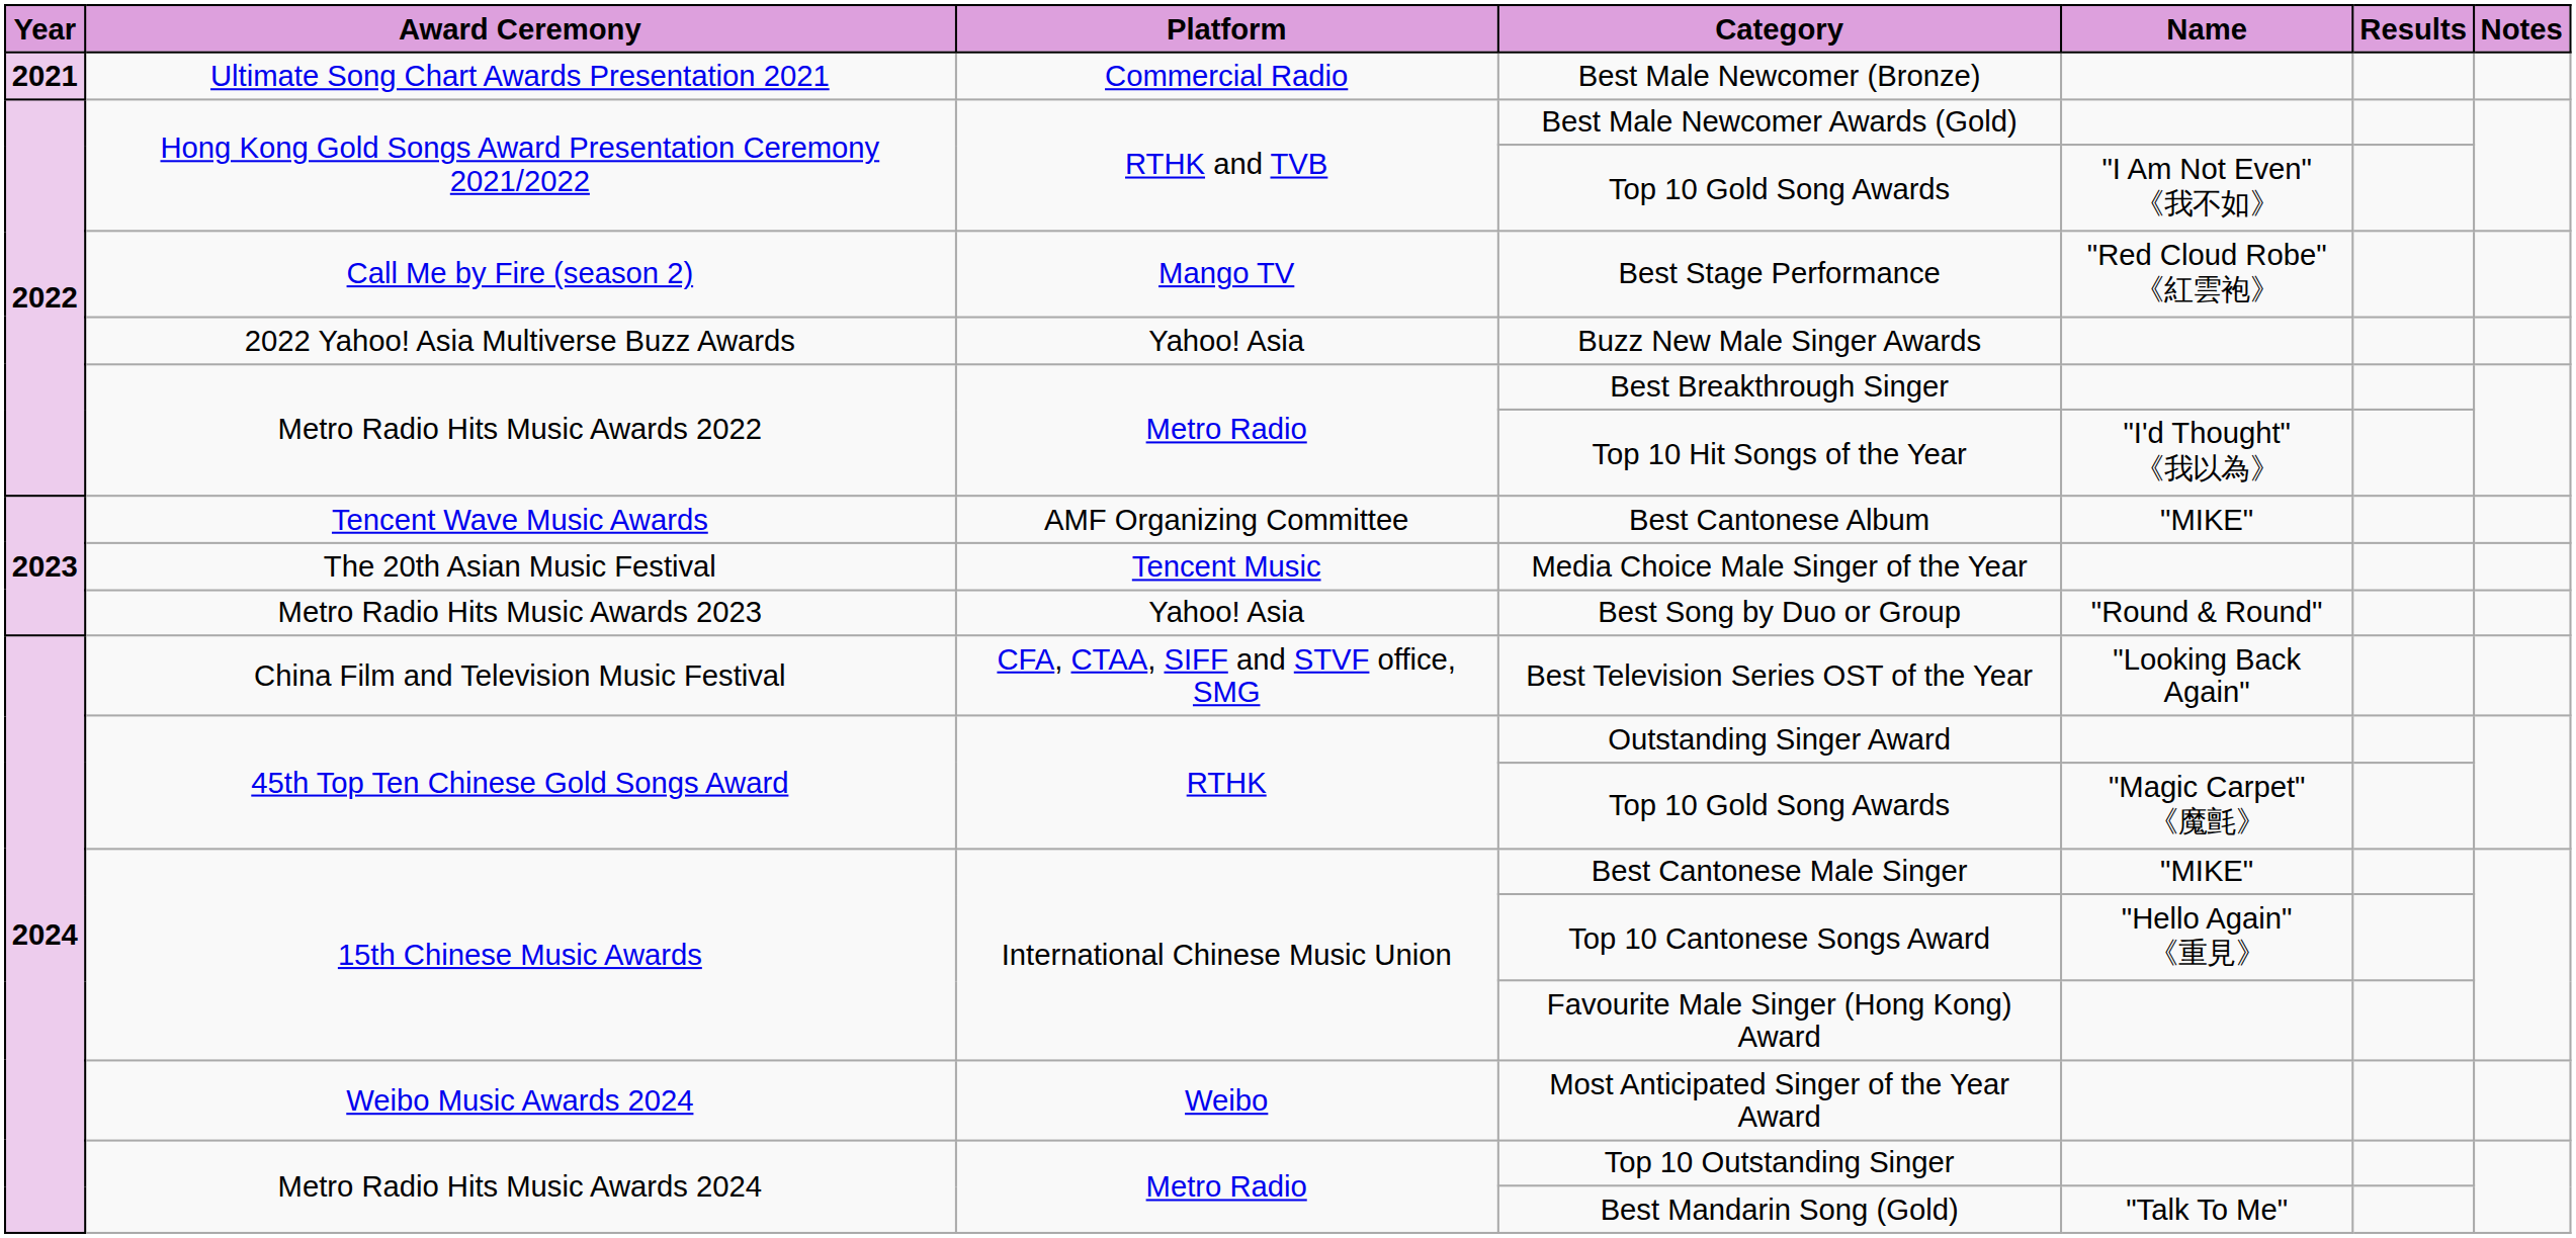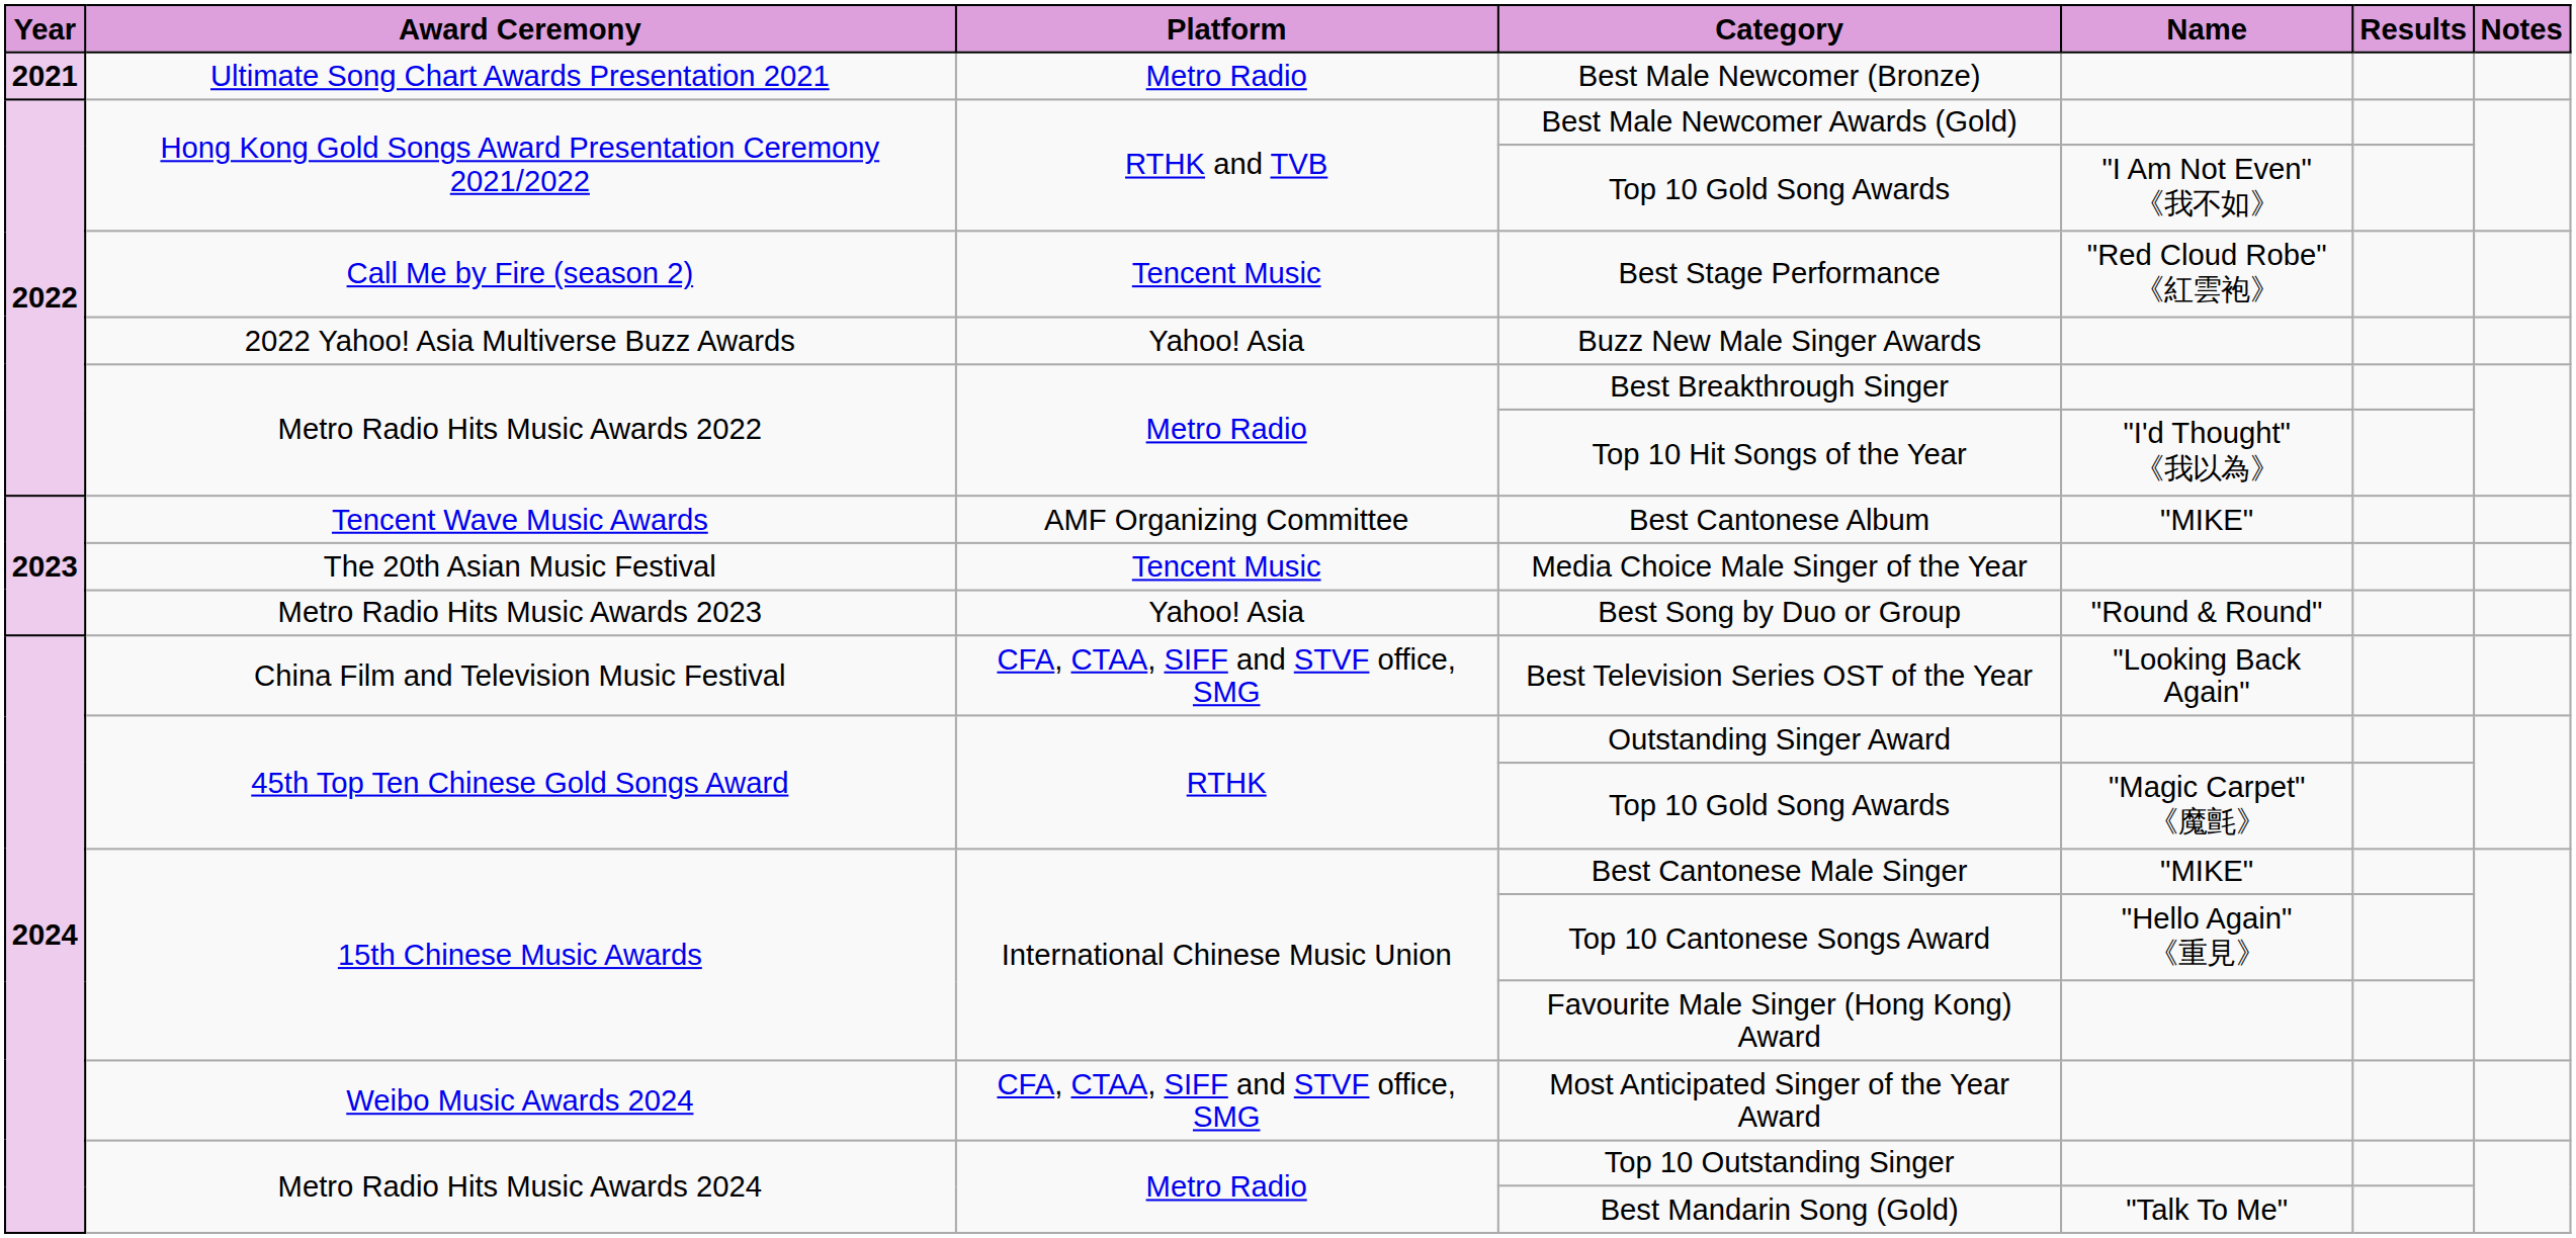 <table class="wikitable" style="text-align:center; font-size:90%">
 <tr>
 <th style="background:#DDA0DD; border:1px solid black">Year</th>
 <th style="background:#DDA0DD; border:1px solid black">Award Ceremony</th>
 <th style="background:#DDA0DD; border:1px solid black">Platform</th>
 <th style="background:#DDA0DD; border:1px solid black">Category</th>
 <th style="background:#DDA0DD; border:1px solid black">Name</th>
 <th style="background:#DDA0DD; border:1px solid black">Results</th>
 <th style="background:#DDA0DD; border:1px solid black">Notes</th>
 </tr>
 <tr>
 <td style="background-color:#EDCCED; border:1px solid black;"><strong>2021</strong></td>
 <td><a href='#'>Ultimate Song Chart Awards Presentation 2021</a></td>
-<td><a href='#'>Commercial Radio</a></td>
+<td><a href='#'>Metro Radio</a></td>
 <td>Best Male Newcomer (Bronze)</td>
 <td></td>
 <td></td>
 <td></td>
 </tr>
 <tr>
 <td style="background-color:#EDCCED; border:1px solid black;" rowspan="6"><strong>2022</strong></td>
 <td rowspan="2"><a href='#'>Hong Kong Gold Songs Award Presentation Ceremony 2021/2022</a></td>
 <td rowspan="2"><a href='#'>RTHK</a> and <a href='#'>TVB</a></td>
 <td>Best Male Newcomer Awards (Gold)</td>
 <td></td>
 <td></td>
 <td rowspan="2"></td>
 </tr>
 <tr>
 <td>Top 10 Gold Song Awards</td>
 <td style="text-align: center;">"I Am Not Even"<br>《我不如》</td>
 <td></td>
 </tr>
 <tr>
 <td><a href='#'>Call Me by Fire (season 2)</a></td>
-<td><a href='#'>Mango TV</a></td>
+<td><a href='#'>Tencent Music</a></td>
 <td>Best Stage Performance</td>
 <td style="text-align: center;">"Red Cloud Robe"<br>《紅雲袍》</td>
 <td></td>
 <td></td>
 </tr>
 <tr>
 <td>2022 Yahoo! Asia Multiverse Buzz Awards</td>
 <td>Yahoo! Asia</td>
 <td>Buzz New Male Singer Awards</td>
 <td></td>
 <td></td>
 <td></td>
 </tr>
 <tr>
 <td rowspan="2">Metro Radio Hits Music Awards 2022</td>
 <td rowspan="2"><a href='#'>Metro Radio</a></td>
 <td>Best Breakthrough Singer</td>
 <td></td>
 <td></td>
 <td rowspan="2"></td>
 </tr>
 <tr>
 <td>Top 10 Hit Songs of the Year</td>
 <td style="text-align: center;">"I'd Thought"<br>《我以為》</td>
 <td></td>
 </tr>
 <tr>
 <td style="background-color:#EDCCED; border:1px solid black;" rowspan="3"><strong>2023</strong></td>
 <td><a href='#'>Tencent Wave Music Awards</a></td>
 <td>AMF Organizing Committee</td>
 <td>Best Cantonese Album</td>
 <td style="text-align: center;">"MIKE"</td>
 <td></td>
 <td></td>
 </tr>
 <tr>
 <td>The 20th Asian Music Festival</td>
 <td><a href='#'>Tencent Music</a></td>
 <td>Media Choice Male Singer of the Year</td>
 <td></td>
 <td></td>
 <td></td>
 </tr>
 <tr>
 <td>Metro Radio Hits Music Awards 2023</td>
 <td>Yahoo! Asia</td>
 <td>Best Song by Duo or Group</td>
 <td style="text-align: center;">"Round & Round"</td>
 <td></td>
 <td></td>
 </tr>
 <tr>
 <td style="background-color:#EDCCED; border:1px solid black;" rowspan="9"><strong>2024</strong></td>
 <td>China Film and Television Music Festival</td>
 <td><a href='#'>CFA</a>, <a href='#'>CTAA</a>, <a href='#'>SIFF</a> and <a href='#'>STVF</a> office, <a href='#'>SMG</a></td>
 <td>Best Television Series OST of the Year</td>
 <td style="text-align: center;">"Looking Back Again"</td>
 <td></td>
 <td></td>
 </tr>
 <tr>
 <td rowspan="2"><a href='#'>45th Top Ten Chinese Gold Songs Award</a></td>
 <td rowspan="2"><a href='#'>RTHK</a></td>
 <td>Outstanding Singer Award</td>
 <td></td>
 <td></td>
 <td rowspan="2"></td>
 </tr>
 <tr>
 <td>Top 10 Gold Song Awards</td>
 <td style="text-align: center;">"Magic Carpet"<br>《魔氈》</td>
 <td></td>
 </tr>
 <tr>
 <td rowspan="3"><a href='#'>15th Chinese Music Awards</a></td>
 <td rowspan="3">International Chinese Music Union</td>
 <td>Best Cantonese Male Singer</td>
 <td style="text-align: center;">"MIKE"</td>
 <td></td>
 <td rowspan="3"></td>
 </tr>
 <tr>
 <td>Top 10 Cantonese Songs Award</td>
 <td style="text-align: center;">"Hello Again"<br>《重見》</td>
 <td></td>
 </tr>
 <tr>
 <td>Favourite Male Singer (Hong Kong) Award</td>
 <td></td>
 <td></td>
 </tr>
 <tr>
 <td><a href='#'>Weibo Music Awards 2024</a></td>
-<td><a href='#'>Weibo</a></td>
+<td><a href='#'>CFA</a>, <a href='#'>CTAA</a>, <a href='#'>SIFF</a> and <a href='#'>STVF</a> office, <a href='#'>SMG</a></td>
 <td>Most Anticipated Singer of the Year Award</td>
 <td></td>
 <td></td>
 <td></td>
 </tr>
 <tr>
 <td rowspan="2">Metro Radio Hits Music Awards 2024</td>
 <td rowspan="2"><a href='#'>Metro Radio</a></td>
 <td>Top 10 Outstanding Singer</td>
 <td></td>
 <td></td>
 <td rowspan="2"></td>
 </tr>
 <tr>
 <td>Best Mandarin Song (Gold)</td>
 <td style="text-align: center;">"Talk To Me"</td>
 <td></td>
 </tr>
 </table>
